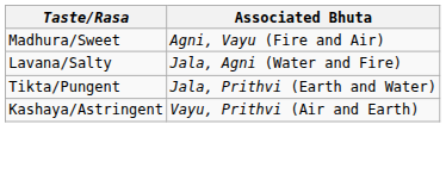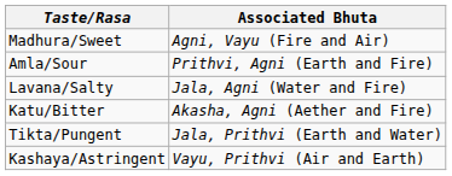 <table class="wikitable">
 <tr>
 <th><em>Taste/Rasa</em></th>
 <th>Associated Bhuta</th>
 </tr>
 <tr>
 <td>Madhura/Sweet</td>
 <td><em>Agni, Vayu</em> (Fire and Air)</td>
 </tr>
 <tr>
+<td>Amla/Sour</td>
+<td><em>Prithvi, Agni</em> (Earth and Fire)</td>
+</tr>
+<tr>
 <td>Lavana/Salty</td>
 <td><em>Jala, Agni</em> (Water and Fire)</td>
+</tr>
+<tr>
+<td>Katu/Bitter</td>
+<td><em>Akasha, Agni</em> (Aether and Fire)</td>
 </tr>
 <tr>
 <td>Tikta/Pungent</td>
 <td><em>Jala, Prithvi</em> (Earth and Water)</td>
 </tr>
 <tr>
 <td>Kashaya/Astringent</td>
 <td><em>Vayu, Prithvi</em> (Air and Earth)</td>
 </tr>
 </table>
